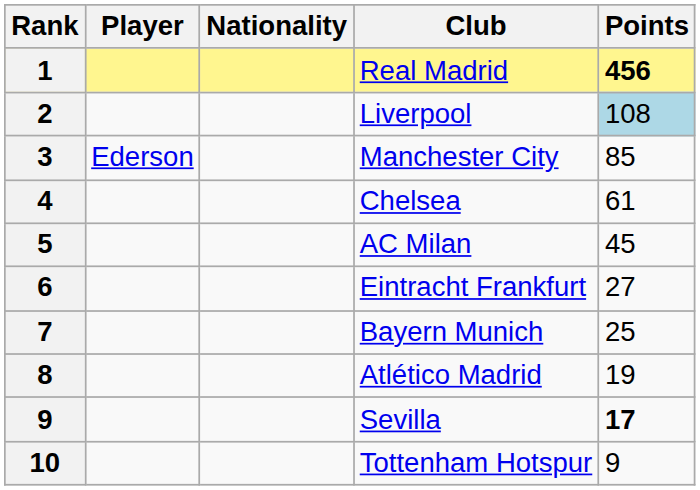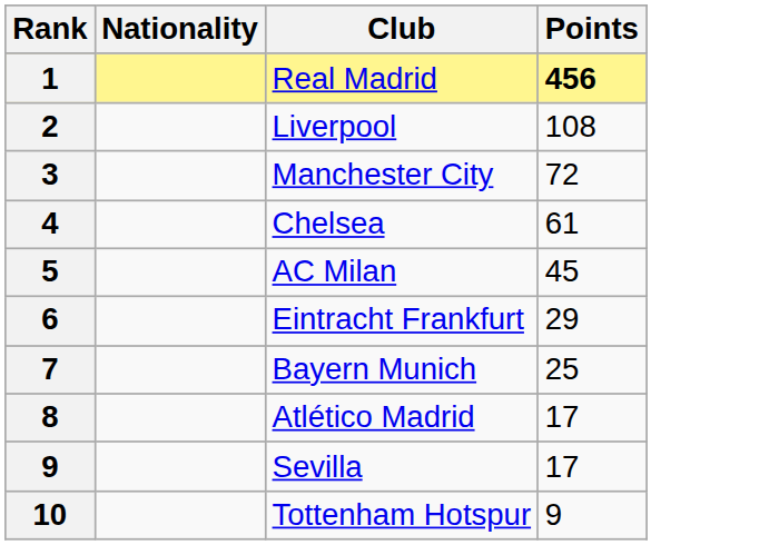 <table class="wikitable sortable">
 <tr>
 <th scope="col">Rank</th>
-<th scope="col">Player</th>
 <th scope="col">Nationality</th>
 <th scope="col">Club</th>
 <th scope="col">Points</th>
 </tr>
 <tr style="background-color:#FFF68F">
 <th scope="row">1</th>
-<td><strong></strong></td>
 <td></td>
 <td> <a href='#'>Real Madrid</a></td>
 <td><strong>456</strong></td>
 </tr>
 <tr>
 <th scope="row">2</th>
 <td></td>
-<td></td>
 <td> <a href='#'>Liverpool</a></td>
-<td style="background: lightblue;">108</td>
+<td>108</td>
 </tr>
 <tr>
 <th scope="row">3</th>
-<td><a href='#'>Ederson</a></td>
 <td></td>
 <td> <a href='#'>Manchester City</a></td>
-<td>85</td>
+<td>72</td>
 </tr>
 <tr>
 <th scope="row">4</th>
-<td></td>
 <td></td>
 <td> <a href='#'>Chelsea</a></td>
 <td>61</td>
 </tr>
 <tr>
 <th scope="row">5</th>
 <td></td>
-<td></td>
 <td> <a href='#'>AC Milan</a></td>
 <td>45</td>
 </tr>
 <tr>
 <th scope="row">6</th>
 <td></td>
-<td></td>
 <td> <a href='#'>Eintracht Frankfurt</a></td>
-<td>27</td>
+<td>29</td>
 </tr>
 <tr>
 <th>7</th>
-<td></td>
 <td></td>
 <td> <a href='#'>Bayern Munich</a></td>
 <td>25</td>
 </tr>
 <tr>
 <th scope="row">8</th>
 <td></td>
-<td></td>
 <td> <a href='#'>Atlético Madrid</a></td>
-<td>19</td>
+<td>17</td>
 </tr>
 <tr>
 <th scope="row">9</th>
 <td></td>
-<td></td>
 <td> <a href='#'>Sevilla</a></td>
-<td><strong>17</strong></td>
+<td>17</td>
 </tr>
 <tr>
 <th scope="row">10</th>
-<td></td>
 <td></td>
 <td> <a href='#'>Tottenham Hotspur</a></td>
 <td>9</td>
 </tr>
 </table>
